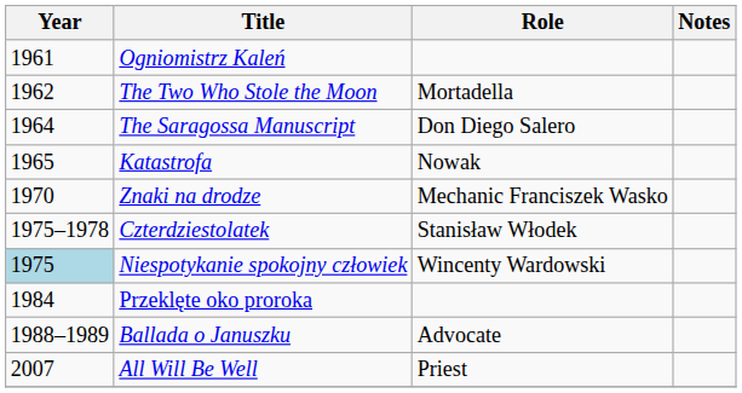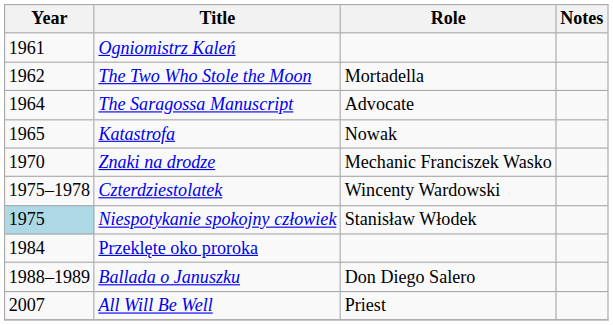 <table class="wikitable sortable">
 <tr>
 <th>Year</th>
 <th>Title</th>
 <th>Role</th>
 <th class="unsortable">Notes</th>
 </tr>
 <tr>
 <td>1961</td>
 <td><em><a href='#'>Ogniomistrz Kaleń</a></em></td>
 <td></td>
 <td></td>
 </tr>
 <tr>
 <td>1962</td>
 <td><em><a href='#'>The Two Who Stole the Moon</a></em></td>
 <td>Mortadella</td>
 <td></td>
 </tr>
 <tr>
 <td>1964</td>
 <td><em><a href='#'>The Saragossa Manuscript</a></em></td>
-<td>Don Diego Salero</td>
+<td>Advocate</td>
 <td></td>
 </tr>
 <tr>
 <td>1965</td>
 <td><em><a href='#'>Katastrofa</a></em></td>
 <td>Nowak</td>
 <td></td>
 </tr>
 <tr>
 <td>1970</td>
 <td><em><a href='#'>Znaki na drodze</a></em></td>
 <td>Mechanic Franciszek Wasko</td>
 <td></td>
 </tr>
 <tr>
 <td>1975–1978</td>
 <td><em><a href='#'>Czterdziestolatek</a></em></td>
-<td>Stanisław Włodek</td>
+<td>Wincenty Wardowski</td>
 <td></td>
 </tr>
 <tr>
 <td style="background: lightblue;">1975</td>
 <td><em><a href='#'>Niespotykanie spokojny człowiek</a></em></td>
-<td>Wincenty Wardowski</td>
+<td>Stanisław Włodek</td>
 <td></td>
 </tr>
 <tr>
 <td>1984</td>
 <td><a href='#'>Przeklęte oko proroka</a></td>
 <td></td>
 <td></td>
 </tr>
 <tr>
 <td>1988–1989</td>
 <td><em><a href='#'>Ballada o Januszku</a></em></td>
-<td>Advocate</td>
+<td>Don Diego Salero</td>
 <td></td>
 </tr>
 <tr>
 <td>2007</td>
 <td><em><a href='#'>All Will Be Well</a></em></td>
 <td>Priest</td>
 <td></td>
 </tr>
 <tr>
 </tr>
 </table>
